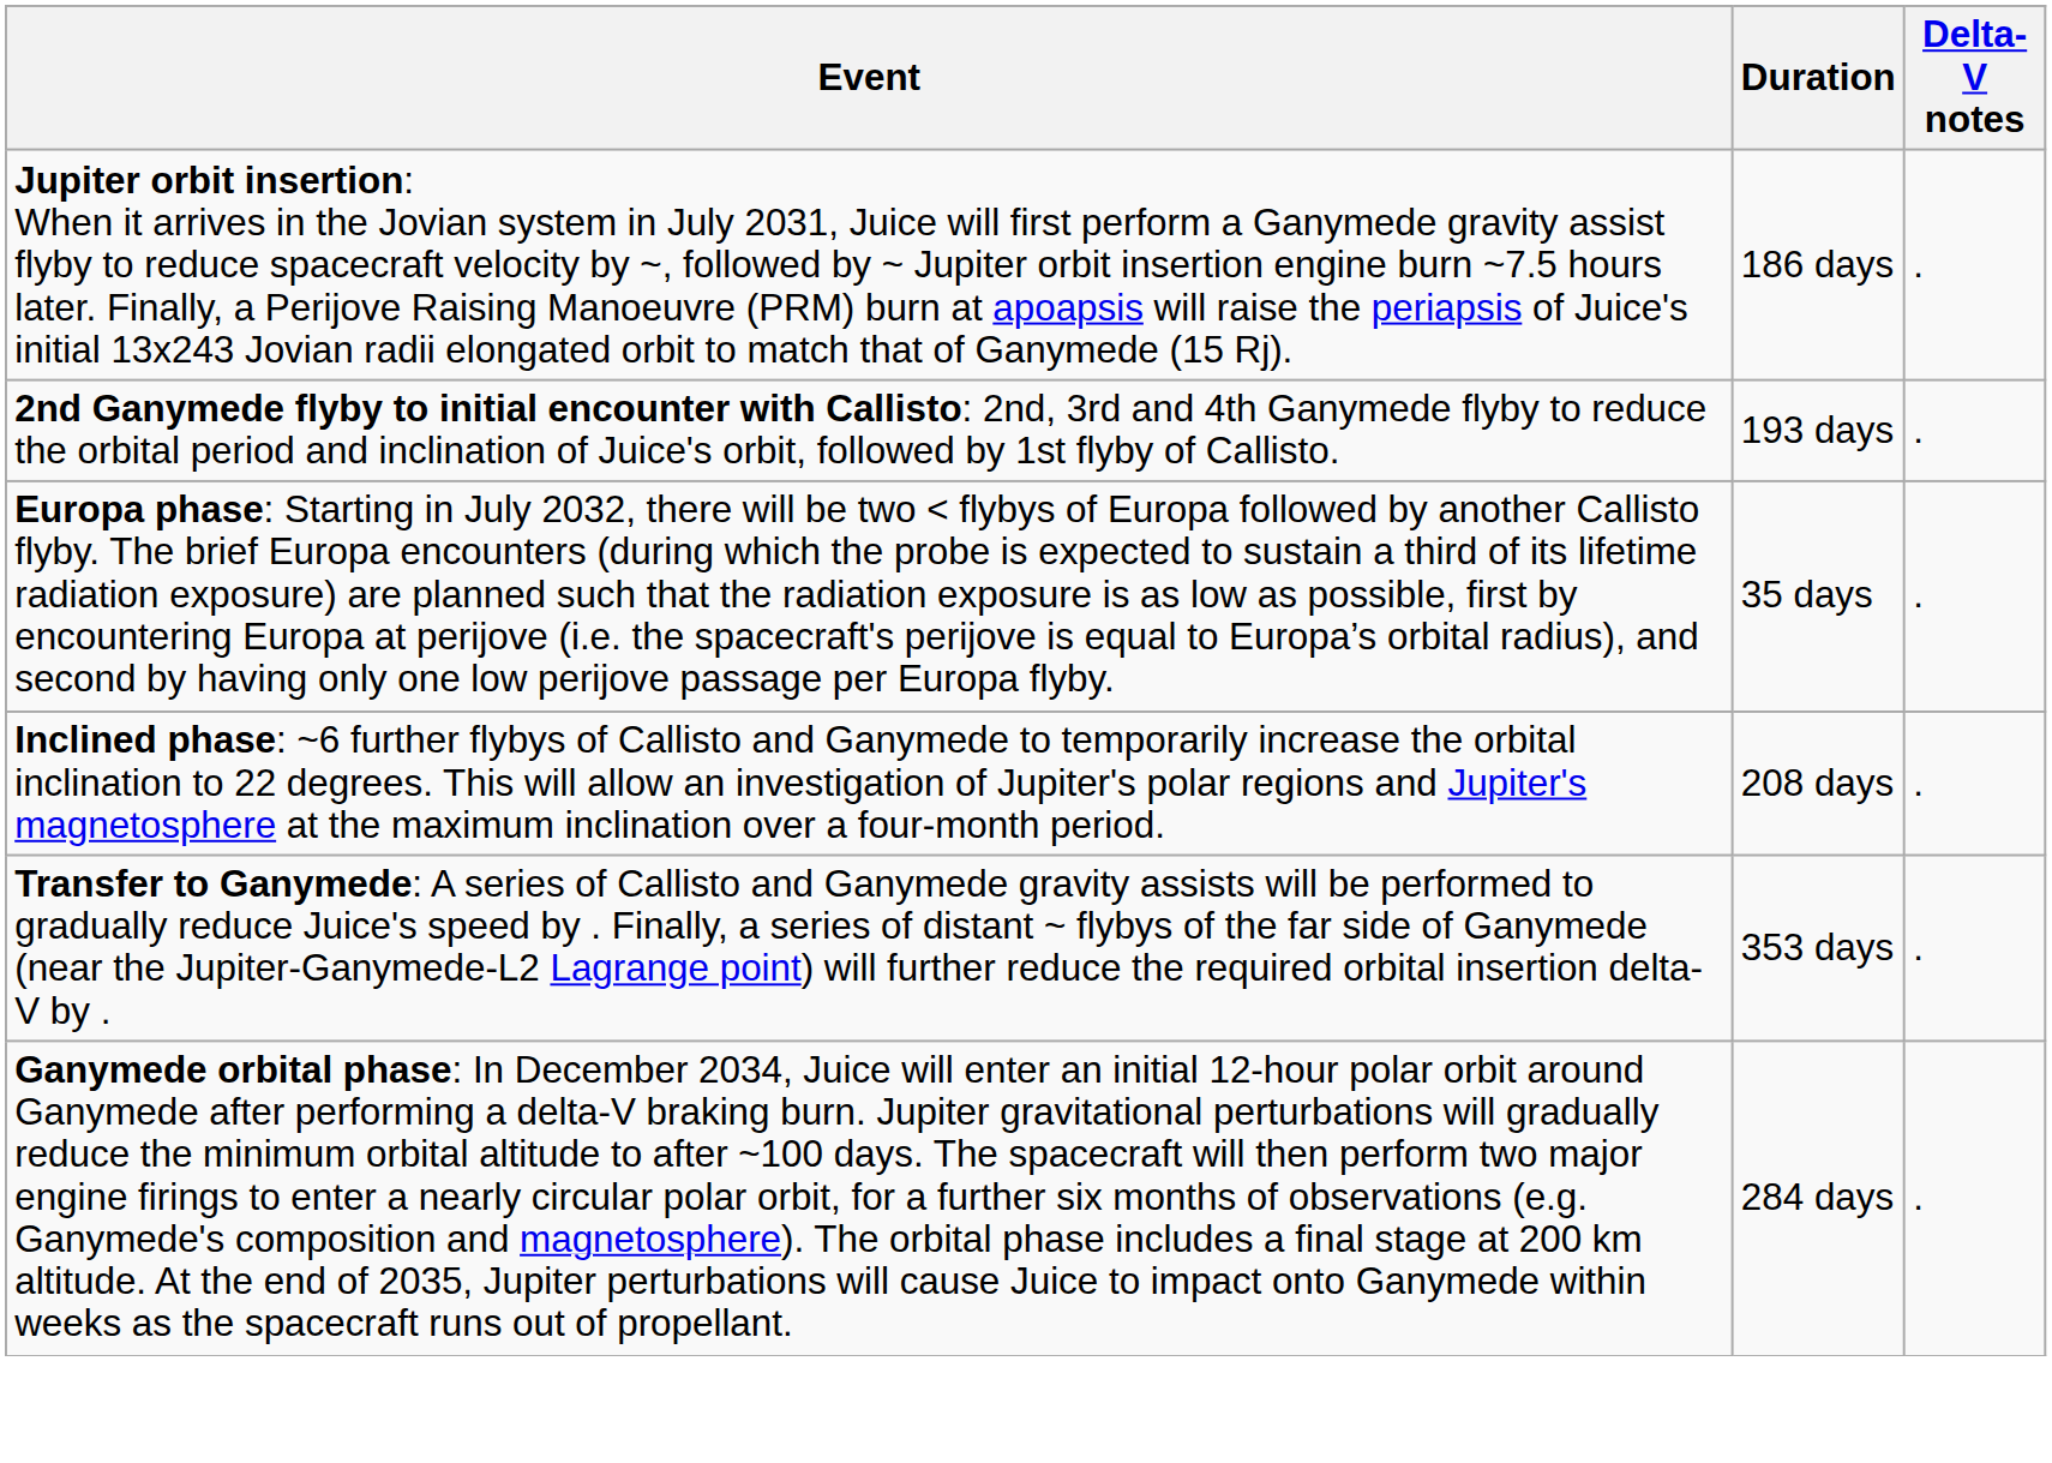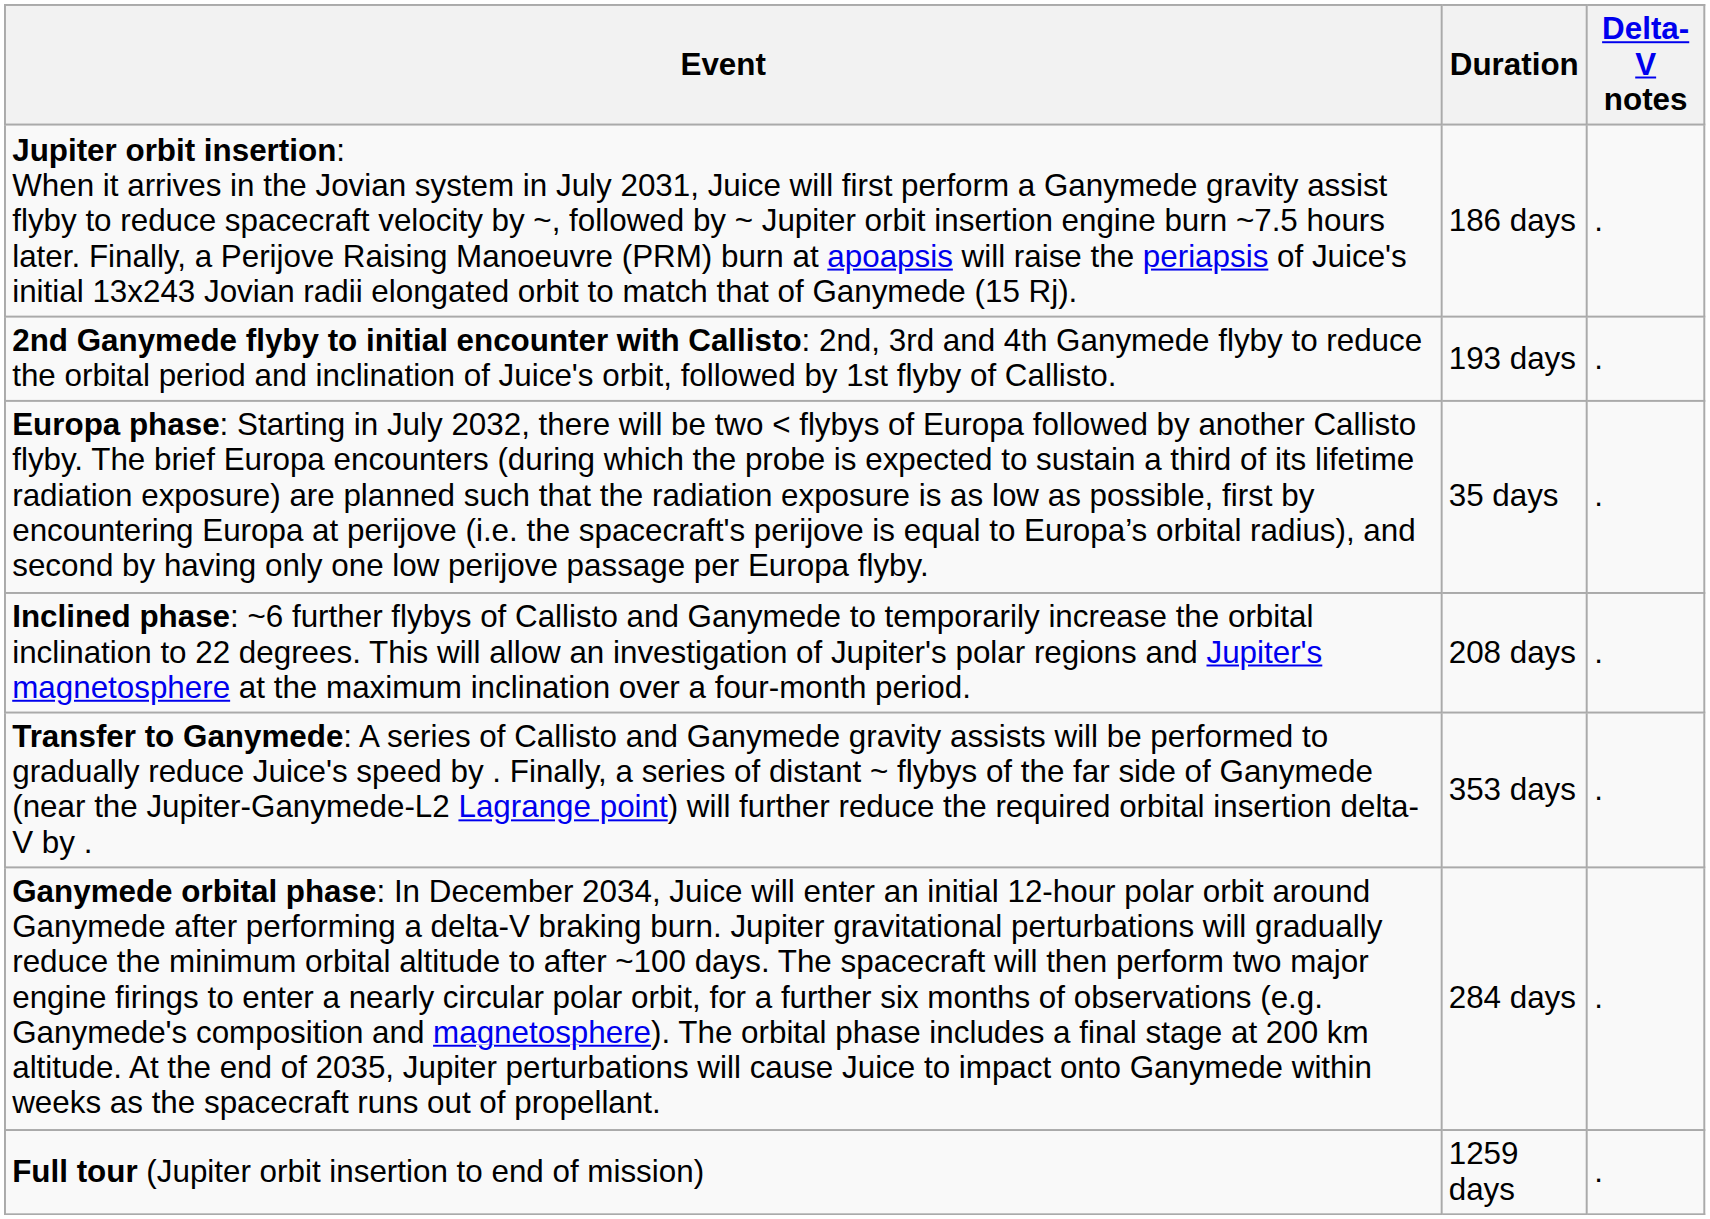 <table class="wikitable">
 <tr>
 <th>Event</th>
 <th>Duration</th>
 <th><a href='#'>Delta-V</a> notes</th>
 </tr>
 <tr>
 <td><strong>Jupiter orbit insertion</strong>:<br>When it arrives in the Jovian system in July 2031, Juice will first perform a  Ganymede gravity assist flyby to reduce spacecraft velocity by ~, followed by ~ Jupiter orbit insertion engine burn ~7.5 hours later. Finally, a Perijove Raising Manoeuvre (PRM) burn at <a href='#'>apoapsis</a> will raise the <a href='#'>periapsis</a> of Juice's initial 13x243 Jovian radii elongated orbit to match that of Ganymede (15 Rj).</td>
 <td>186 days</td>
 <td>.</td>
 </tr>
 <tr>
 <td><strong>2nd Ganymede flyby to initial encounter with Callisto</strong>: 2nd, 3rd and 4th Ganymede flyby to reduce the orbital period and inclination of Juice's orbit, followed by 1st flyby of Callisto.</td>
 <td>193 days</td>
 <td>.</td>
 </tr>
 <tr>
 <td><strong>Europa phase</strong>: Starting in July 2032, there will be two < flybys of Europa followed by another Callisto flyby. The brief Europa encounters (during which the probe is expected to sustain a third of its lifetime radiation exposure) are planned such that the radiation exposure is as low as possible, first by encountering Europa at perijove (i.e. the spacecraft's perijove is equal to Europa’s orbital radius), and second by having only one low perijove passage per Europa flyby.</td>
 <td>35 days</td>
 <td>.</td>
 </tr>
 <tr>
 <td><strong>Inclined phase</strong>: ~6 further flybys of Callisto and Ganymede to temporarily increase the orbital inclination to 22 degrees. This will allow an investigation of Jupiter's polar regions and <a href='#'>Jupiter's magnetosphere</a> at the maximum inclination over a four-month period.</td>
 <td>208 days</td>
 <td>.</td>
 </tr>
 <tr>
 <td><strong>Transfer to Ganymede</strong>: A series of Callisto and Ganymede gravity assists will be performed to gradually reduce Juice's speed by . Finally, a series of distant ~ flybys of the far side of Ganymede (near the Jupiter-Ganymede-L2 <a href='#'>Lagrange point</a>) will further reduce the required orbital insertion delta-V by .</td>
 <td>353 days</td>
 <td>.</td>
 </tr>
 <tr>
 <td><strong>Ganymede orbital phase</strong>: In December 2034, Juice will enter an initial 12-hour polar orbit around Ganymede after performing a  delta-V braking burn. Jupiter gravitational perturbations will gradually reduce the minimum orbital altitude to  after ~100 days. The spacecraft will then perform two major engine firings to enter a nearly circular  polar orbit, for a further six months of observations (e.g. Ganymede's composition and <a href='#'>magnetosphere</a>). The orbital phase includes a final stage at 200 km altitude. At the end of 2035, Jupiter perturbations will cause Juice to impact onto Ganymede within weeks as the spacecraft runs out of propellant.</td>
 <td>284 days</td>
 <td>.</td>
 </tr>
+<tr>
+<td><strong>Full tour</strong> (Jupiter orbit insertion to end of mission)</td>
+<td>1259 days</td>
+<td>.</td>
+</tr>
 </table>
